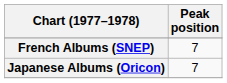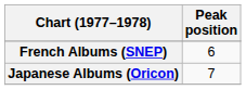 <table class="wikitable sortable plainrowheaders">
 <tr>
 <th>Chart (1977–1978)</th>
 <th>Peak<br>position</th>
 </tr>
 <tr>
 </tr>
 <tr>
 <th scope="row">French Albums (<a href='#'>SNEP</a>)</th>
-<td align="center">7</td>
+<td align="center">6</td>
 </tr>
 <tr>
 <th scope="row">Japanese Albums (<a href='#'>Oricon</a>)</th>
 <td align="center">7</td>
 </tr>
 <tr>
 </tr>
 </table>
